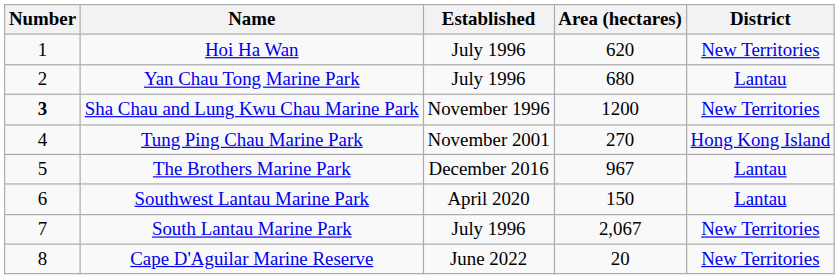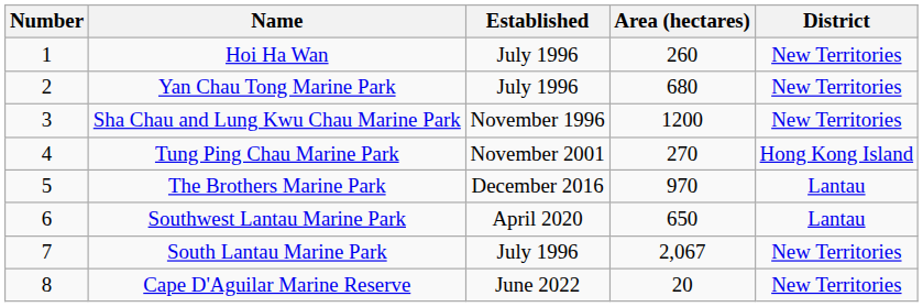 <table class="wikitable sortable">
 <tr align=center>
 <th>Number</th>
 <th>Name</th>
 <th>Established</th>
 <th>Area (hectares)</th>
 <th>District</th>
 </tr>
 <tr align=center>
 <td>1</td>
 <td><a href='#'>Hoi Ha Wan</a></td>
 <td>July 1996</td>
-<td>620</td>
+<td>260</td>
 <td><a href='#'>New Territories</a></td>
 </tr>
 <tr align=center>
 <td>2</td>
 <td><a href='#'>Yan Chau Tong Marine Park</a></td>
 <td>July 1996</td>
 <td>680</td>
-<td><a href='#'>Lantau</a></td>
+<td><a href='#'>New Territories</a></td>
 </tr>
 <tr align=center>
-<td><strong>3</strong></td>
+<td>3</td>
 <td><a href='#'>Sha Chau and Lung Kwu Chau Marine Park</a></td>
 <td>November 1996</td>
 <td>1200</td>
 <td><a href='#'>New Territories</a></td>
 </tr>
 <tr align=center>
 <td>4</td>
 <td><a href='#'>Tung Ping Chau Marine Park</a></td>
 <td>November 2001</td>
 <td>270</td>
 <td><a href='#'>Hong Kong Island</a></td>
 </tr>
 <tr align=center>
 <td>5</td>
 <td><a href='#'>The Brothers Marine Park</a></td>
 <td>December 2016</td>
-<td>967</td>
+<td>970</td>
 <td><a href='#'>Lantau</a></td>
 </tr>
 <tr align=center>
 <td>6</td>
 <td><a href='#'>Southwest Lantau Marine Park</a></td>
 <td>April 2020</td>
-<td>150</td>
+<td>650</td>
 <td><a href='#'>Lantau</a></td>
 </tr>
 <tr align=center>
 <td>7</td>
 <td><a href='#'>South Lantau Marine Park</a></td>
 <td>July 1996</td>
 <td>2,067</td>
 <td><a href='#'>New Territories</a></td>
 </tr>
 <tr align=center>
 <td>8</td>
 <td><a href='#'>Cape D'Aguilar Marine Reserve</a></td>
 <td>June 2022</td>
 <td>20</td>
 <td><a href='#'>New Territories</a></td>
 </tr>
 </table>
